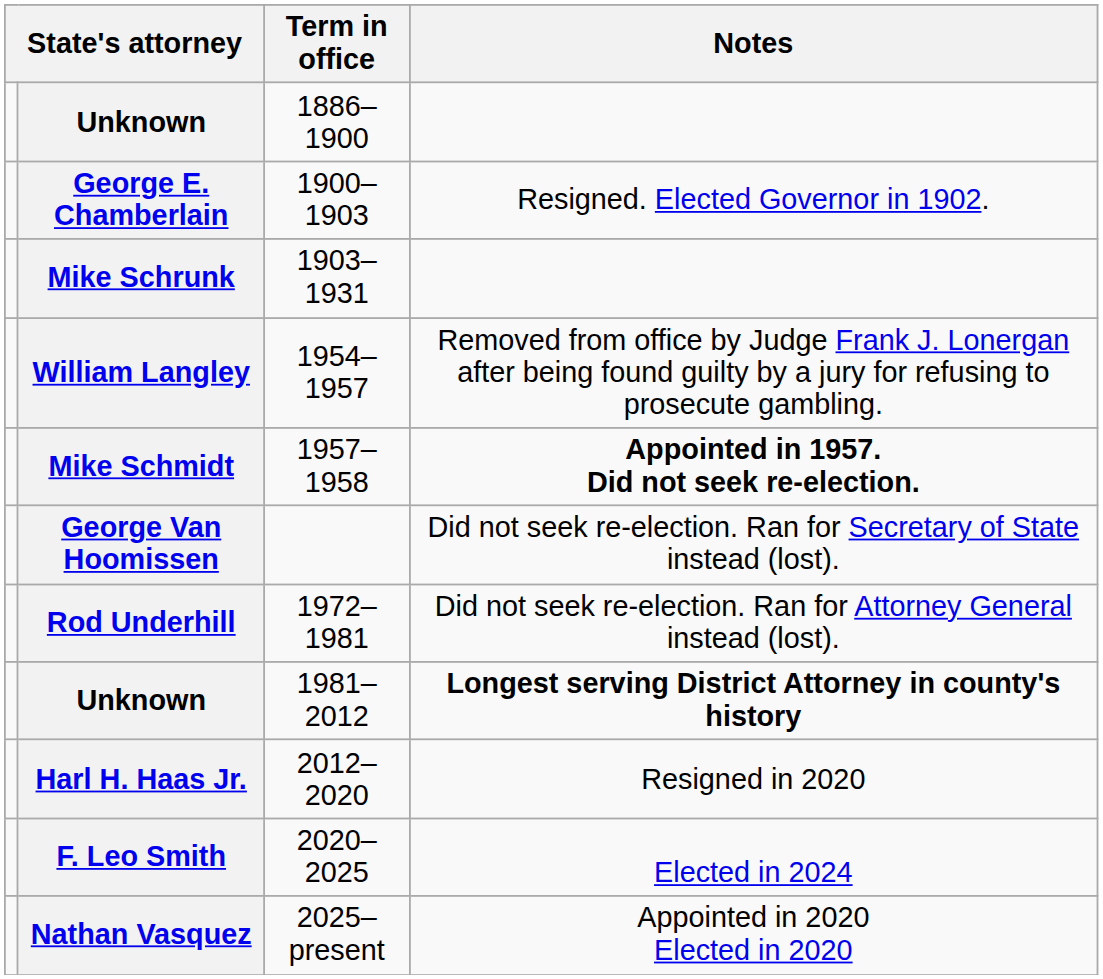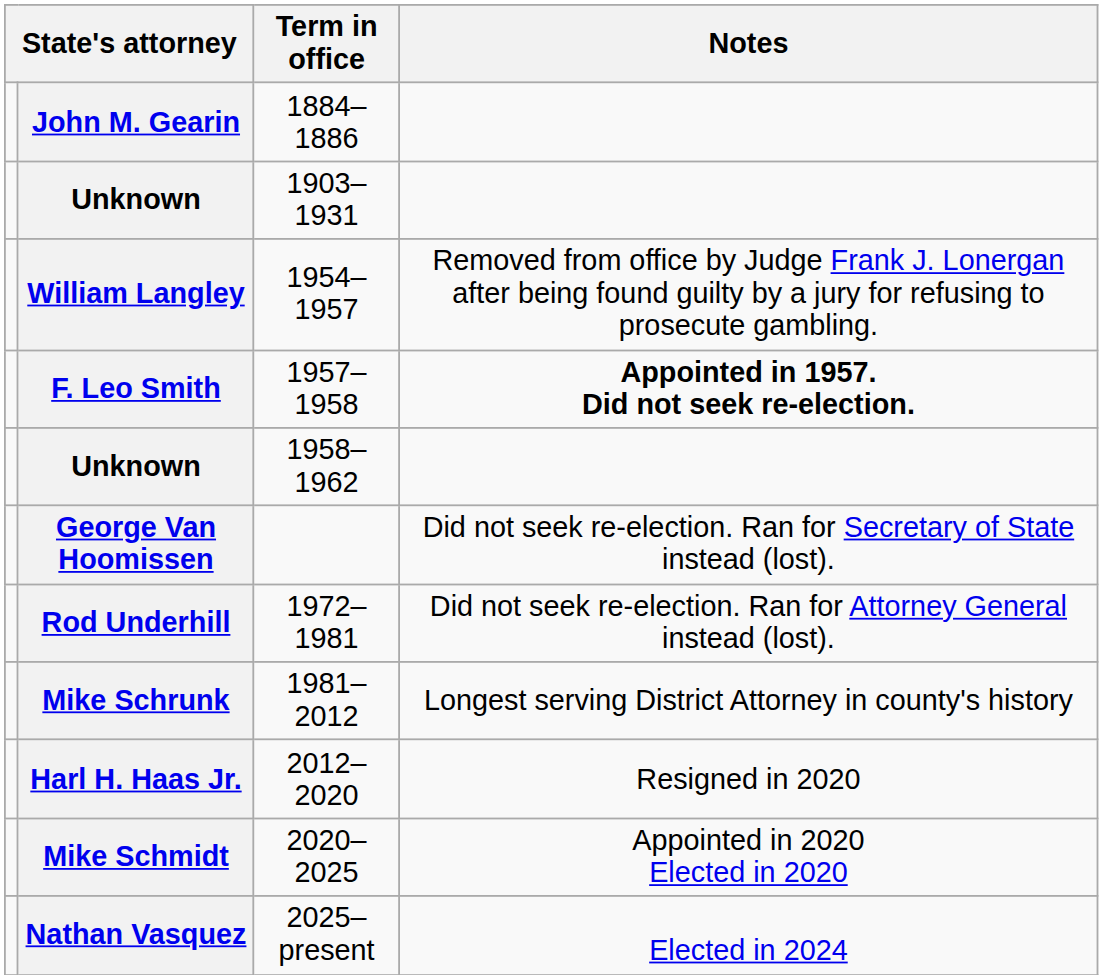 <table class="wikitable sortable" style="text-align:center;">
 <tr>
 <th colspan="2">State's attorney</th>
 <th scope="col">Term in office</th>
 <th scope="col">Notes</th>
 </tr>
 <tr>
 <td></td>
-<th>Unknown</th>
-<td>1886–1900</td>
+<th><a href='#'>John M. Gearin</a></th>
+<td>1884–1886</td>
 <td></td>
 </tr>
 <tr>
 <td></td>
-<th><a href='#'>George E. Chamberlain</a></th>
-<td>1900–1903</td>
-<td>Resigned. <a href='#'>Elected Governor in 1902</a>.</td>
-</tr>
-<tr>
-<td></td>
-<th scope="row"><a href='#'>Mike Schrunk</a></th>
+<th>Unknown</th>
 <td>1903–1931</td>
 <td></td>
 </tr>
 <tr>
 <td></td>
 <th><a href='#'>William Langley</a></th>
 <td>1954–1957</td>
 <td>Removed from office by Judge <a href='#'>Frank J. Lonergan</a> after being found guilty by a jury for refusing to prosecute gambling.</td>
 </tr>
 <tr>
 <td></td>
-<th scope="row"><a href='#'>Mike Schmidt</a></th>
+<th><a href='#'>F. Leo Smith</a></th>
 <td>1957–1958</td>
 <td><strong>Appointed in 1957.<br>Did not seek re-election.</strong></td>
+</tr>
+<tr>
+<td></td>
+<th>Unknown</th>
+<td>1958–1962</td>
+<td></td>
 </tr>
 <tr>
 <td></td>
 <th><a href='#'>George Van Hoomissen</a></th>
 <td></td>
 <td>Did not seek re-election. Ran for <a href='#'>Secretary of State</a> instead (lost).</td>
 </tr>
 <tr style="height:2em;">
 <td></td>
 <th scope="row"><a href='#'>Rod Underhill</a></th>
 <td>1972–1981</td>
 <td>Did not seek re-election. Ran for <a href='#'>Attorney General</a> instead (lost).</td>
 </tr>
 <tr style="height:2em;">
 <td></td>
-<th>Unknown</th>
+<th scope="row"><a href='#'>Mike Schrunk</a></th>
 <td>1981–2012</td>
-<td><strong>Longest serving District Attorney in county's history</strong></td>
+<td>Longest serving District Attorney in county's history</td>
 </tr>
 <tr style="height:2em;">
 <td></td>
 <th scope="row"><a href='#'>Harl H. Haas Jr.</a></th>
 <td>2012–2020</td>
 <td>Resigned in 2020</td>
 </tr>
 <tr style="height:2em;">
 <td></td>
-<th><a href='#'>F. Leo Smith</a></th>
+<th scope="row"><a href='#'>Mike Schmidt</a></th>
 <td>2020–2025</td>
-<td><br><a href='#'>Elected in 2024</a></td>
+<td>Appointed in 2020<br><a href='#'>Elected in 2020</a></td>
 </tr>
 <tr style="height:2em;">
 <td></td>
 <th scope="row"><a href='#'>Nathan Vasquez</a></th>
 <td>2025–present</td>
-<td>Appointed in 2020<br><a href='#'>Elected in 2020</a></td>
+<td><br><a href='#'>Elected in 2024</a></td>
 </tr>
 </table>
